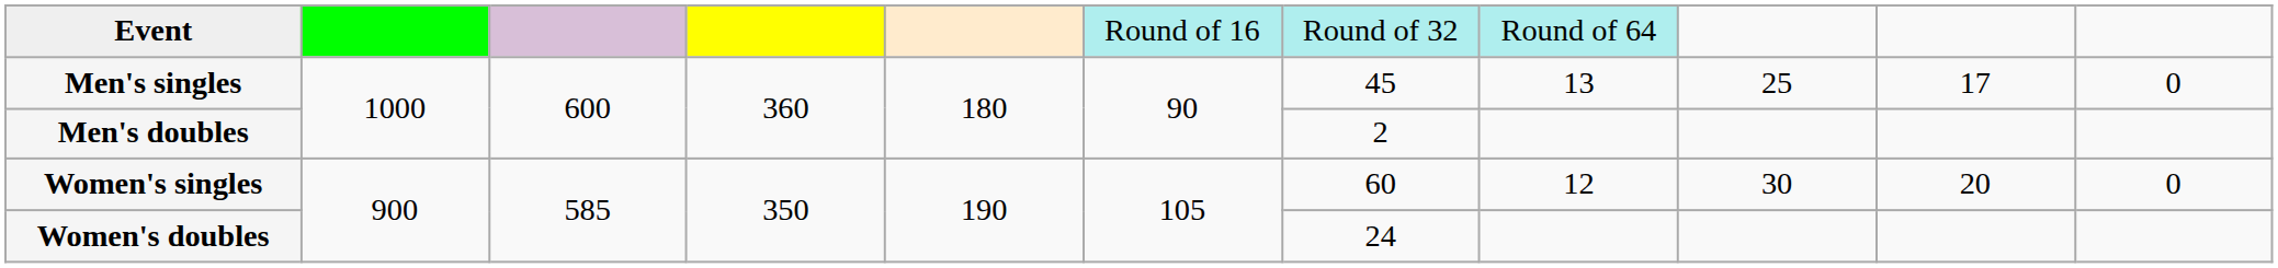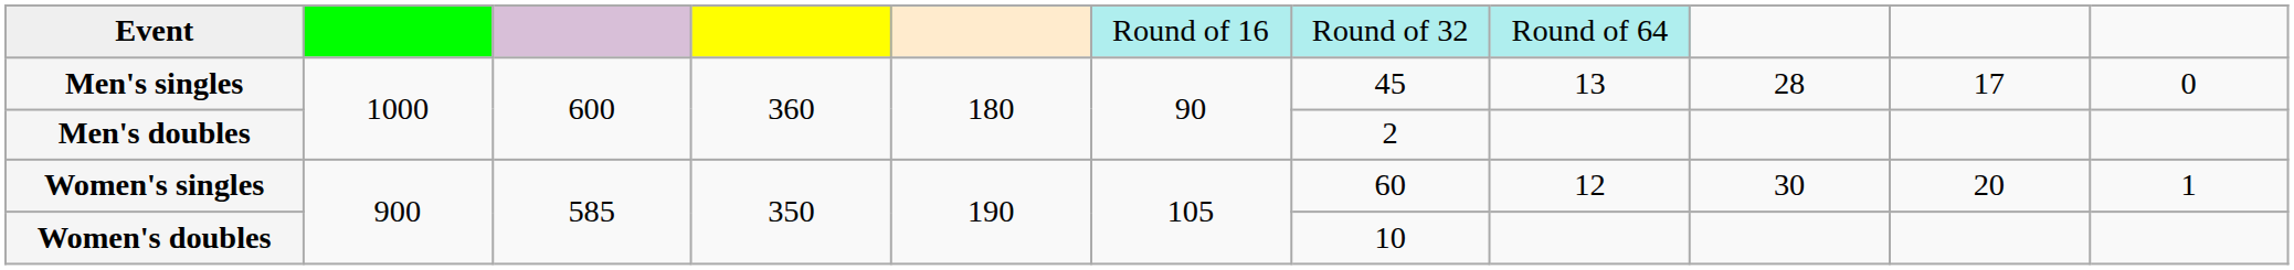 <table class=wikitable style=font-size:90%;text-align:center>
 <tr>
 <td style="width:130px; background:#efefef;"><strong>Event</strong></td>
 <td style="width:80px; background:lime;"></td>
 <td style="width:85px; background:thistle;"></td>
 <td style="width:85px; background:#ff0;"></td>
 <td style="width:85px; background:#ffebcd;"></td>
 <td style="width:85px; background:#afeeee;">Round of 16</td>
 <td style="width:85px; background:#afeeee;">Round of 32</td>
 <td style="width:85px; background:#afeeee;">Round of 64</td>
 <td width=85></td>
 <td width=85></td>
 <td width=85></td>
 </tr>
 <tr>
 <th style="background:#f5f5f5;">Men's singles</th>
 <td rowspan=2>1000</td>
 <td rowspan=2>600</td>
 <td rowspan=2>360</td>
 <td rowspan=2>180</td>
 <td rowspan=2>90</td>
 <td>45</td>
 <td>13</td>
-<td>25</td>
+<td>28</td>
 <td>17</td>
 <td>0</td>
 </tr>
 <tr>
 <th style="background:#f5f5f5;">Men's doubles</th>
 <td>2</td>
 <td></td>
 <td></td>
 <td></td>
 <td></td>
 </tr>
 <tr>
 <th style="background:#f5f5f5;">Women's singles</th>
 <td rowspan=2>900</td>
 <td rowspan=2>585</td>
 <td rowspan=2>350</td>
 <td rowspan=2>190</td>
 <td rowspan=2>105</td>
 <td>60</td>
 <td>12</td>
 <td>30</td>
 <td>20</td>
-<td>0</td>
+<td>1</td>
 </tr>
 <tr>
 <th style="background:#f5f5f5;">Women's doubles</th>
-<td>24</td>
+<td>10</td>
 <td></td>
 <td></td>
 <td></td>
 <td></td>
 </tr>
 </table>
